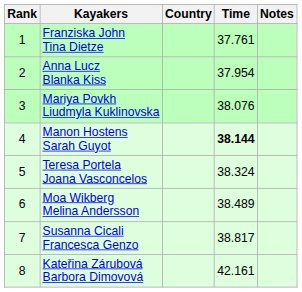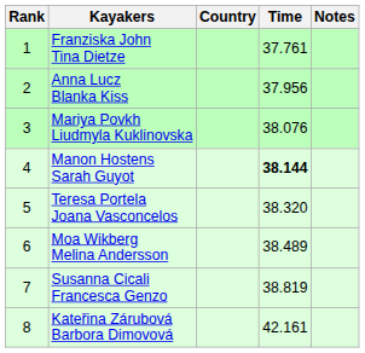 <table class="wikitable" style="text-align:center">
 <tr>
 <th>Rank</th>
 <th>Kayakers</th>
 <th>Country</th>
 <th>Time</th>
 <th>Notes</th>
 </tr>
 <tr bgcolor=bbffbb>
 <td>1</td>
 <td align="left"><a href='#'>Franziska John</a><br><a href='#'>Tina Dietze</a></td>
 <td align="left"></td>
 <td>37.761</td>
 <td></td>
 </tr>
 <tr bgcolor=bbffbb>
 <td>2</td>
 <td align="left"><a href='#'>Anna Lucz</a><br><a href='#'>Blanka Kiss</a></td>
 <td align="left"></td>
-<td>37.954</td>
+<td>37.956</td>
 <td></td>
 </tr>
 <tr bgcolor=bbffbb>
 <td>3</td>
 <td align="left"><a href='#'>Mariya Povkh</a><br><a href='#'>Liudmyla Kuklinovska</a></td>
 <td align="left"></td>
 <td>38.076</td>
 <td></td>
 </tr>
 <tr bgcolor=ddffdd>
 <td>4</td>
 <td align="left"><a href='#'>Manon Hostens</a><br><a href='#'>Sarah Guyot</a></td>
 <td align="left"></td>
 <td><strong>38.144</strong></td>
 <td></td>
 </tr>
 <tr bgcolor=ddffdd>
 <td>5</td>
 <td align="left"><a href='#'>Teresa Portela</a><br><a href='#'>Joana Vasconcelos</a></td>
 <td align="left"></td>
-<td>38.324</td>
+<td>38.320</td>
 <td></td>
 </tr>
 <tr bgcolor=ddffdd>
 <td>6</td>
 <td align="left"><a href='#'>Moa Wikberg</a><br><a href='#'>Melina Andersson</a></td>
 <td align="left"></td>
 <td>38.489</td>
 <td></td>
 </tr>
 <tr bgcolor=ddffdd>
 <td>7</td>
 <td align="left"><a href='#'>Susanna Cicali</a><br><a href='#'>Francesca Genzo</a></td>
 <td align="left"></td>
-<td>38.817</td>
+<td>38.819</td>
 <td></td>
 </tr>
 <tr bgcolor=ddffdd>
 <td>8</td>
 <td align="left"><a href='#'>Kateřina Zárubová</a><br><a href='#'>Barbora Dimovová</a></td>
 <td align="left"></td>
 <td>42.161</td>
 <td></td>
 </tr>
 </table>
